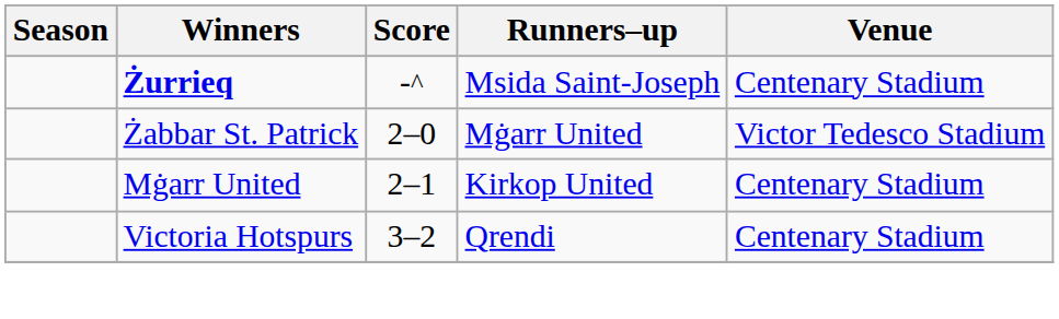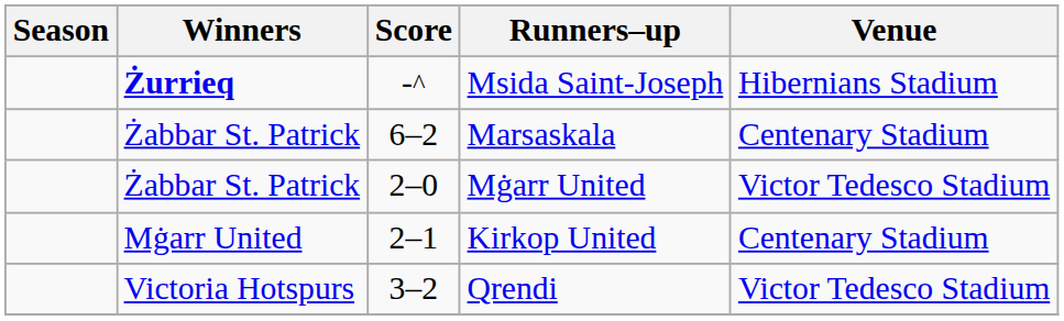 <table class="sortable wikitable plainrowheaders">
 <tr>
 <th scope="col">Season</th>
 <th scope="col">Winners</th>
 <th scope="col">Score</th>
 <th scope="col">Runners–up</th>
 <th scope="col">Venue</th>
 </tr>
 <tr>
 <td align="center"></td>
 <td><strong><a href='#'>Żurrieq</a></strong></td>
 <td align="center">-<small>^</small></td>
 <td><a href='#'>Msida Saint-Joseph</a></td>
+<td><a href='#'>Hibernians Stadium</a></td>
+</tr>
+<tr>
+<td align="center"></td>
+<td><a href='#'>Żabbar St. Patrick</a></td>
+<td align="center">6–2</td>
+<td><a href='#'>Marsaskala</a></td>
 <td><a href='#'>Centenary Stadium</a></td>
 </tr>
 <tr>
 <td align="center"></td>
 <td><a href='#'>Żabbar St. Patrick</a></td>
 <td align="center">2–0</td>
 <td><a href='#'>Mġarr United</a></td>
 <td><a href='#'>Victor Tedesco Stadium</a></td>
 </tr>
 <tr>
 <td align="center"></td>
 <td><a href='#'>Mġarr United</a></td>
 <td align="center">2–1</td>
 <td><a href='#'>Kirkop United</a></td>
 <td><a href='#'>Centenary Stadium</a></td>
 </tr>
 <tr>
 <td align="center"></td>
 <td><a href='#'>Victoria Hotspurs</a> </td>
 <td align="center">3–2</td>
 <td><a href='#'>Qrendi</a></td>
-<td><a href='#'>Centenary Stadium</a></td>
+<td><a href='#'>Victor Tedesco Stadium</a></td>
 </tr>
 <tr>
 </tr>
 </table>
